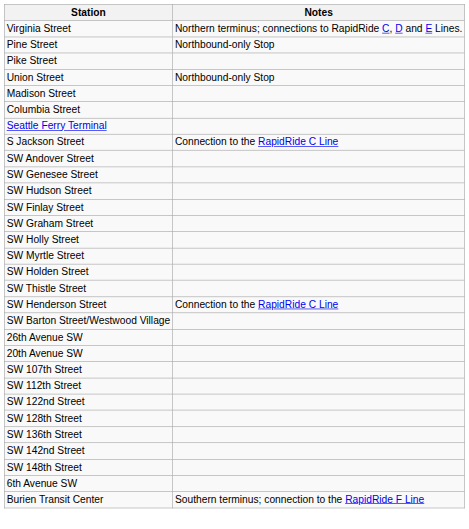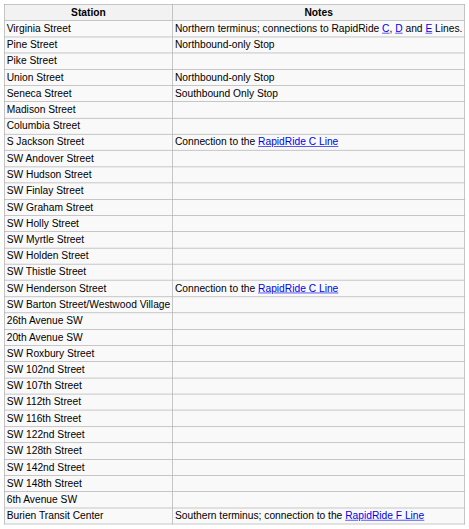 <table class="wikitable">
 <tr>
 <th>Station</th>
 <th>Notes</th>
 </tr>
 <tr>
 <td>Virginia Street</td>
 <td>Northern terminus; connections to RapidRide <a href='#'>C</a>, <a href='#'>D</a> and <a href='#'>E</a> Lines.</td>
 </tr>
 <tr>
 <td>Pine Street</td>
 <td>Northbound-only Stop</td>
 </tr>
 <tr>
 <td>Pike Street</td>
 <td></td>
 </tr>
 <tr>
 <td>Union Street</td>
 <td>Northbound-only Stop</td>
 </tr>
 <tr>
+<td>Seneca Street</td>
+<td>Southbound Only Stop</td>
+</tr>
+<tr>
 <td>Madison Street</td>
 <td></td>
 </tr>
 <tr>
 <td>Columbia Street</td>
 <td></td>
 </tr>
 <tr>
-<td><a href='#'>Seattle Ferry Terminal</a></td>
-<td></td>
-</tr>
-<tr>
 <td>S Jackson Street</td>
 <td>Connection to the <a href='#'>RapidRide C Line</a></td>
 </tr>
 <tr>
 <td>SW Andover Street</td>
-<td></td>
-</tr>
-<tr>
-<td>SW Genesee Street</td>
 <td></td>
 </tr>
 <tr>
 <td>SW Hudson Street</td>
 <td></td>
 </tr>
 <tr>
 <td>SW Finlay Street</td>
 <td></td>
 </tr>
 <tr>
 <td>SW Graham Street</td>
 <td></td>
 </tr>
 <tr>
 <td>SW Holly Street</td>
 <td></td>
 </tr>
 <tr>
 <td>SW Myrtle Street</td>
 <td></td>
 </tr>
 <tr>
 <td>SW Holden Street</td>
 <td></td>
 </tr>
 <tr>
 <td>SW Thistle Street</td>
 <td></td>
 </tr>
 <tr>
 <td>SW Henderson Street</td>
 <td>Connection to the <a href='#'>RapidRide C Line</a></td>
 </tr>
 <tr>
 <td>SW Barton Street/Westwood Village</td>
 <td></td>
 </tr>
 <tr>
 <td>26th Avenue SW</td>
 <td></td>
 </tr>
 <tr>
 <td>20th Avenue SW</td>
 <td></td>
 </tr>
 <tr>
+<td>SW Roxbury Street</td>
+<td></td>
+</tr>
+<tr>
+<td>SW 102nd Street</td>
+<td></td>
+</tr>
+<tr>
 <td>SW 107th Street</td>
 <td></td>
 </tr>
 <tr>
 <td>SW 112th Street</td>
 <td></td>
 </tr>
 <tr>
+<td>SW 116th Street</td>
+<td></td>
+</tr>
+<tr>
 <td>SW 122nd Street</td>
 <td></td>
 </tr>
 <tr>
 <td>SW 128th Street</td>
-<td></td>
-</tr>
-<tr>
-<td>SW 136th Street</td>
 <td></td>
 </tr>
 <tr>
 <td>SW 142nd Street</td>
 <td></td>
 </tr>
 <tr>
 <td>SW 148th Street</td>
 <td></td>
 </tr>
 <tr>
 <td>6th Avenue SW</td>
 <td></td>
 </tr>
 <tr>
 <td>Burien Transit Center</td>
 <td>Southern terminus; connection to the <a href='#'>RapidRide F Line</a></td>
 </tr>
 </table>
